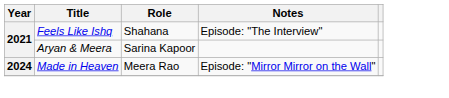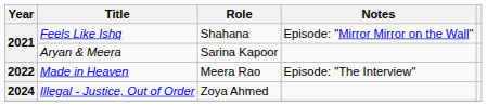 <table class="wikitable plainrowheaders sortable">
 <tr>
 <th scope="col">Year</th>
 <th scope="col">Title</th>
 <th scope="col">Role</th>
 <th scope="col" class="unsortable">Notes</th>
 <th scope="col" class="unsortable"></th>
 </tr>
 <tr>
 <th rowspan="2" scope="row">2021</th>
 <td><em><a href='#'>Feels Like Ishq</a></em></td>
 <td>Shahana</td>
-<td>Episode: "The Interview"</td>
+<td>Episode: "<a href='#'>Mirror Mirror on the Wall</a>"</td>
 <td style="text-align:center;"></td>
 </tr>
 <tr>
 <td><em>Aryan & Meera</em></td>
 <td>Sarina Kapoor</td>
 <td></td>
 <td style="text-align:center;"></td>
 </tr>
 <tr>
-<th scope=row>2024</th>
+<th scope=row>2022</th>
 <td><em><a href='#'>Made in Heaven</a></em></td>
 <td>Meera Rao</td>
-<td>Episode: "<a href='#'>Mirror Mirror on the Wall</a>"</td>
+<td>Episode: "The Interview"</td>
+<td style="text-align:center;"></td>
+</tr>
+<tr>
+<th scope=row>2024</th>
+<td><em><a href='#'>Illegal - Justice, Out of Order</a></em></td>
+<td>Zoya Ahmed</td>
+<td></td>
 <td style="text-align:center;"></td>
 </tr>
 <tr>
 </tr>
 </table>
